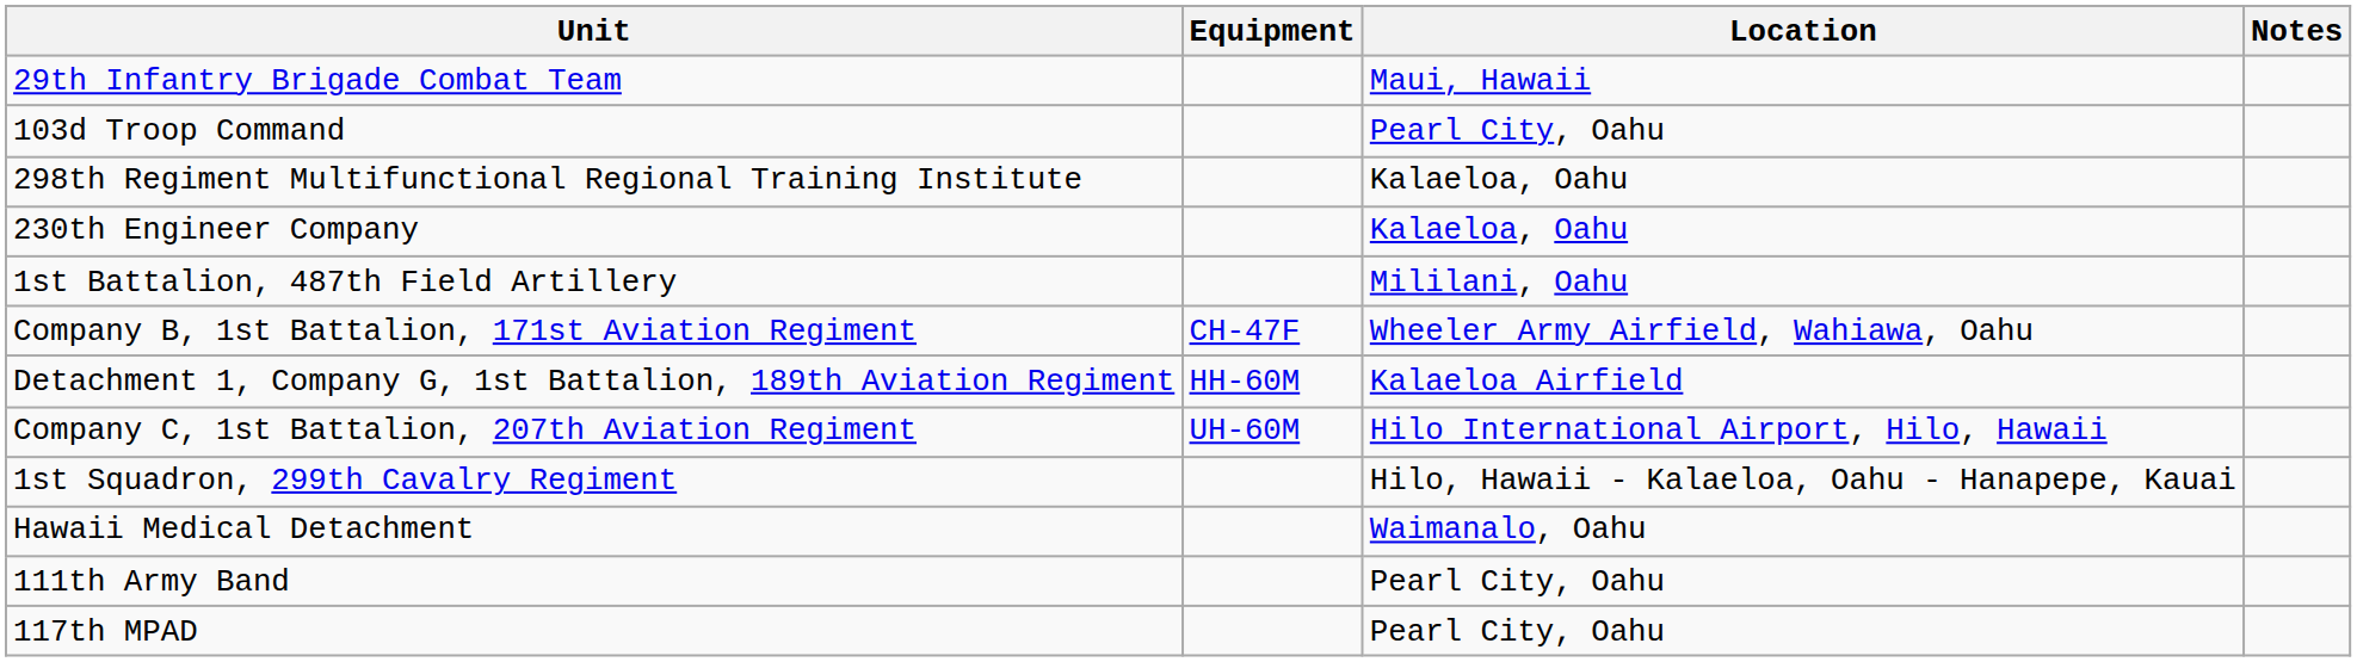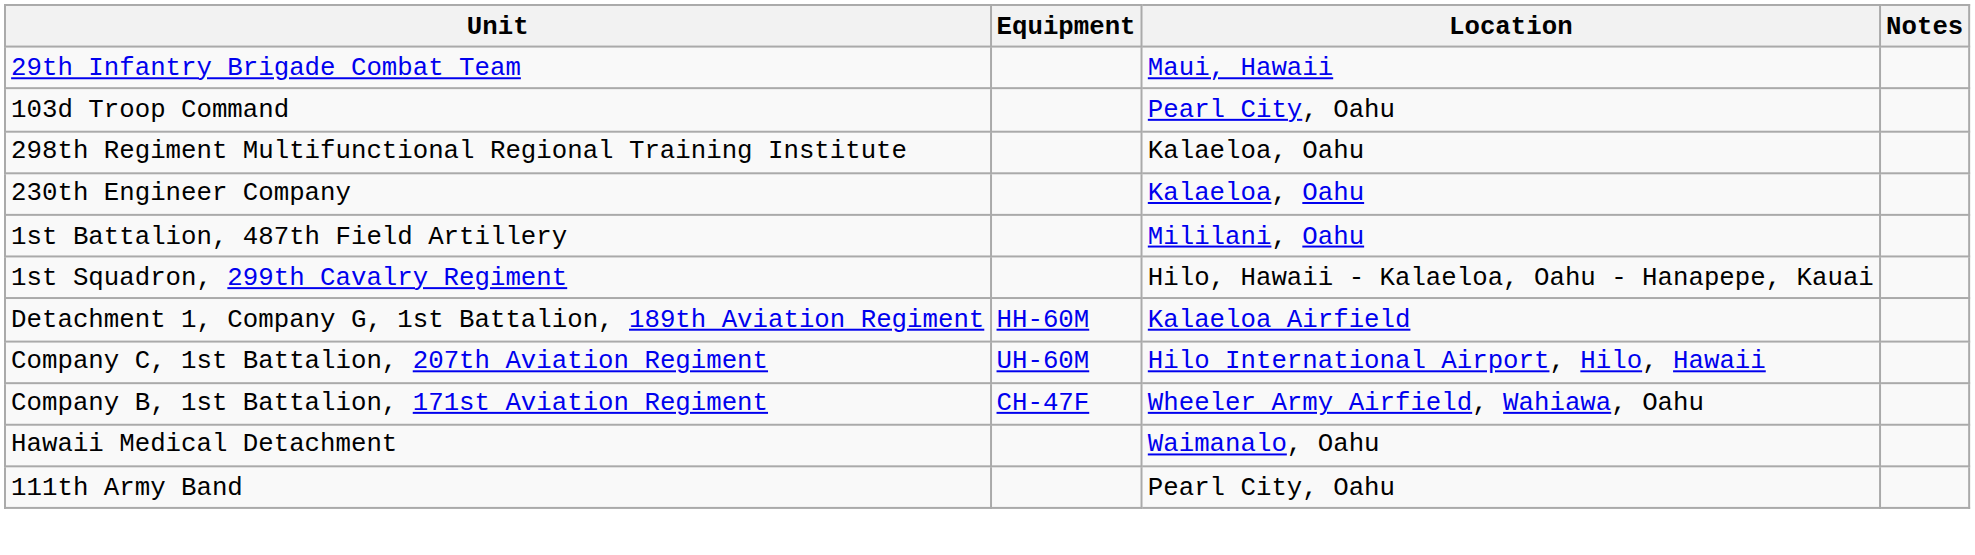 <table class="wikitable">
 <tr>
 <th>Unit</th>
 <th>Equipment</th>
 <th>Location</th>
 <th>Notes</th>
 </tr>
 <tr>
 <td><a href='#'>29th Infantry Brigade Combat Team</a></td>
 <td></td>
 <td><a href='#'>Maui, Hawaii</a></td>
 <td></td>
 </tr>
 <tr>
 <td>103d Troop Command</td>
 <td></td>
 <td><a href='#'>Pearl City</a>, Oahu</td>
 <td></td>
 </tr>
 <tr>
 <td>298th Regiment Multifunctional Regional Training Institute</td>
 <td></td>
 <td>Kalaeloa, Oahu</td>
 <td></td>
 </tr>
 <tr>
 <td>230th Engineer Company</td>
 <td></td>
 <td><a href='#'>Kalaeloa</a>, <a href='#'>Oahu</a></td>
 <td></td>
 </tr>
 <tr>
 <td>1st Battalion, 487th Field Artillery</td>
 <td></td>
 <td><a href='#'>Mililani</a>, <a href='#'>Oahu</a></td>
 <td></td>
 </tr>
 <tr>
-<td>Company B, 1st Battalion, <a href='#'>171st Aviation Regiment</a></td>
-<td><a href='#'>CH-47F</a></td>
-<td><a href='#'>Wheeler Army Airfield</a>, <a href='#'>Wahiawa</a>, Oahu</td>
+<td>1st Squadron, <a href='#'>299th Cavalry Regiment</a></td>
+<td></td>
+<td>Hilo, Hawaii - Kalaeloa, Oahu - Hanapepe, Kauai</td>
 <td></td>
 </tr>
 <tr>
 <td>Detachment 1, Company G, 1st Battalion, <a href='#'>189th Aviation Regiment</a></td>
 <td><a href='#'>HH-60M</a></td>
 <td><a href='#'>Kalaeloa Airfield</a></td>
 <td></td>
 </tr>
 <tr>
 <td>Company C, 1st Battalion, <a href='#'>207th Aviation Regiment</a></td>
 <td><a href='#'>UH-60M</a></td>
 <td><a href='#'>Hilo International Airport</a>, <a href='#'>Hilo</a>, <a href='#'>Hawaii</a></td>
 <td></td>
 </tr>
 <tr>
-<td>1st Squadron, <a href='#'>299th Cavalry Regiment</a></td>
-<td></td>
-<td>Hilo, Hawaii - Kalaeloa, Oahu - Hanapepe, Kauai</td>
+<td>Company B, 1st Battalion, <a href='#'>171st Aviation Regiment</a></td>
+<td><a href='#'>CH-47F</a></td>
+<td><a href='#'>Wheeler Army Airfield</a>, <a href='#'>Wahiawa</a>, Oahu</td>
 <td></td>
 </tr>
 <tr>
 <td>Hawaii Medical Detachment</td>
 <td></td>
 <td><a href='#'>Waimanalo</a>, Oahu</td>
 <td></td>
 </tr>
 <tr>
 <td>111th Army Band</td>
 <td></td>
 <td>Pearl City, Oahu</td>
 <td></td>
 </tr>
-<tr>
-<td>117th MPAD</td>
-<td></td>
-<td>Pearl City, Oahu</td>
-<td></td>
-</tr>
 </table>
